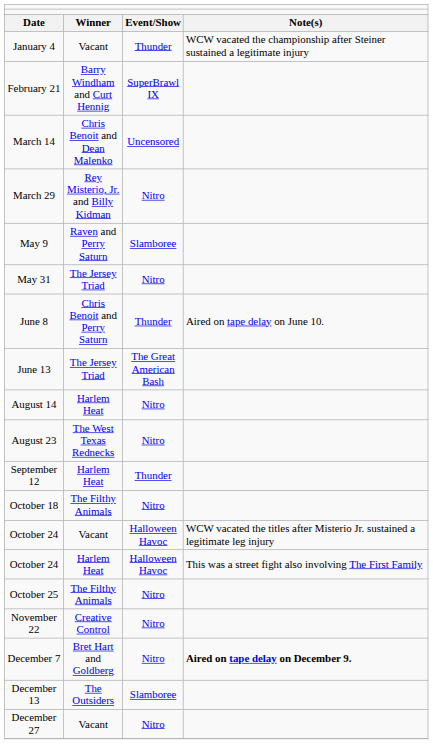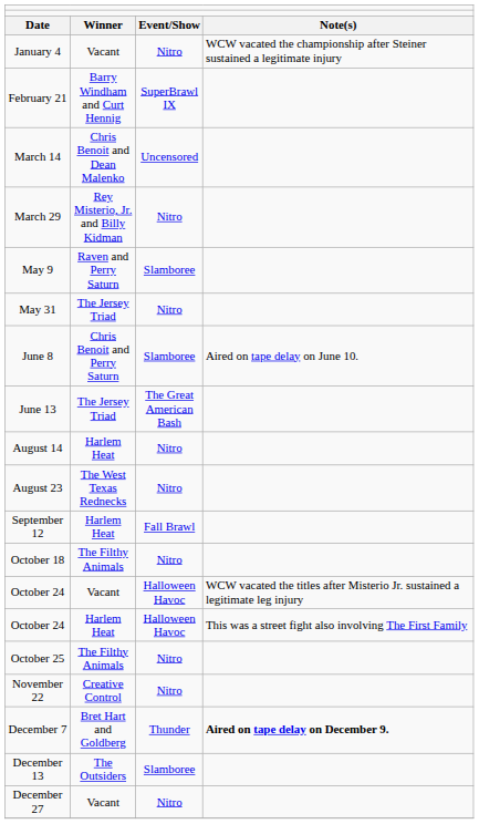 <table class="wikitable" style="text-align:center; width:100%;">
 <tr>
 <td colspan="5"></td>
 </tr>
 <tr>
 <td colspan="5"><strong></strong></td>
 </tr>
 <tr>
 <th width=14%>Date</th>
 <th width=14%>Winner</th>
 <th width=14%>Event/Show</th>
 <th width=58%>Note(s)</th>
 </tr>
 <tr>
 <td>January 4</td>
 <td>Vacant</td>
-<td><a href='#'>Thunder</a></td>
+<td><a href='#'>Nitro</a></td>
 <td align=left>WCW vacated the championship after Steiner sustained a legitimate injury</td>
 </tr>
 <tr>
 <td>February 21</td>
 <td><a href='#'>Barry Windham</a> and <a href='#'>Curt Hennig</a></td>
 <td><a href='#'>SuperBrawl IX</a></td>
 <td align=left></td>
 </tr>
 <tr>
 <td>March 14</td>
 <td><a href='#'>Chris Benoit</a> and <a href='#'>Dean Malenko</a></td>
 <td><a href='#'>Uncensored</a></td>
 <td align=left></td>
 </tr>
 <tr>
 <td>March 29</td>
 <td><a href='#'>Rey Misterio, Jr.</a> and <a href='#'>Billy Kidman</a></td>
 <td><a href='#'>Nitro</a></td>
 <td align=left></td>
 </tr>
 <tr>
 <td>May 9</td>
 <td><a href='#'>Raven</a> and <a href='#'>Perry Saturn</a></td>
 <td><a href='#'>Slamboree</a></td>
 <td align=left></td>
 </tr>
 <tr>
 <td>May 31</td>
 <td><a href='#'>The Jersey Triad</a><br></td>
 <td><a href='#'>Nitro</a></td>
 <td align=left></td>
 </tr>
 <tr>
 <td>June 8</td>
 <td><a href='#'>Chris Benoit</a> and <a href='#'>Perry Saturn</a></td>
-<td><a href='#'>Thunder</a></td>
+<td><a href='#'>Slamboree</a></td>
 <td align=left>Aired on <a href='#'>tape delay</a> on June 10.</td>
 </tr>
 <tr>
 <td>June 13</td>
 <td><a href='#'>The Jersey Triad</a><br></td>
 <td><a href='#'>The Great American Bash</a></td>
 <td align=left></td>
 </tr>
 <tr>
 <td>August 14</td>
 <td><a href='#'>Harlem Heat</a><br></td>
 <td><a href='#'>Nitro</a></td>
 <td align=left></td>
 </tr>
 <tr>
 <td>August 23</td>
 <td><a href='#'>The West Texas Rednecks</a><br></td>
 <td><a href='#'>Nitro</a></td>
 <td align=left></td>
 </tr>
 <tr>
 <td>September 12</td>
 <td><a href='#'>Harlem Heat</a><br></td>
-<td><a href='#'>Thunder</a></td>
+<td><a href='#'>Fall Brawl</a></td>
 <td align=left></td>
 </tr>
 <tr>
 <td>October 18</td>
 <td><a href='#'>The Filthy Animals</a><br></td>
 <td><a href='#'>Nitro</a></td>
 <td align=left></td>
 </tr>
 <tr>
 <td>October 24</td>
 <td>Vacant</td>
 <td><a href='#'>Halloween Havoc</a></td>
 <td align=left>WCW vacated the titles after Misterio Jr. sustained a legitimate leg injury</td>
 </tr>
 <tr>
 <td>October 24</td>
 <td><a href='#'>Harlem Heat</a><br></td>
 <td><a href='#'>Halloween Havoc</a></td>
 <td align=left>This was a street fight also involving <a href='#'>The First Family</a></td>
 </tr>
 <tr>
 <td>October 25</td>
 <td><a href='#'>The Filthy Animals</a><br></td>
 <td><a href='#'>Nitro</a></td>
 <td align=left></td>
 </tr>
 <tr>
 <td>November 22</td>
 <td><a href='#'>Creative Control</a><br></td>
 <td><a href='#'>Nitro</a></td>
 <td align=left></td>
 </tr>
 <tr>
 <td>December 7</td>
 <td><a href='#'>Bret Hart</a> and <a href='#'>Goldberg</a></td>
-<td><a href='#'>Nitro</a></td>
+<td><a href='#'>Thunder</a></td>
 <td align=left><strong>Aired on <a href='#'>tape delay</a> on December 9.</strong></td>
 </tr>
 <tr>
 <td>December 13</td>
 <td><a href='#'>The Outsiders</a><br></td>
 <td><a href='#'>Slamboree</a></td>
 <td align=left></td>
 </tr>
 <tr>
 <td>December 27</td>
 <td>Vacant</td>
 <td><a href='#'>Nitro</a></td>
 <td align=left></td>
 </tr>
 <tr>
 </tr>
 </table>
